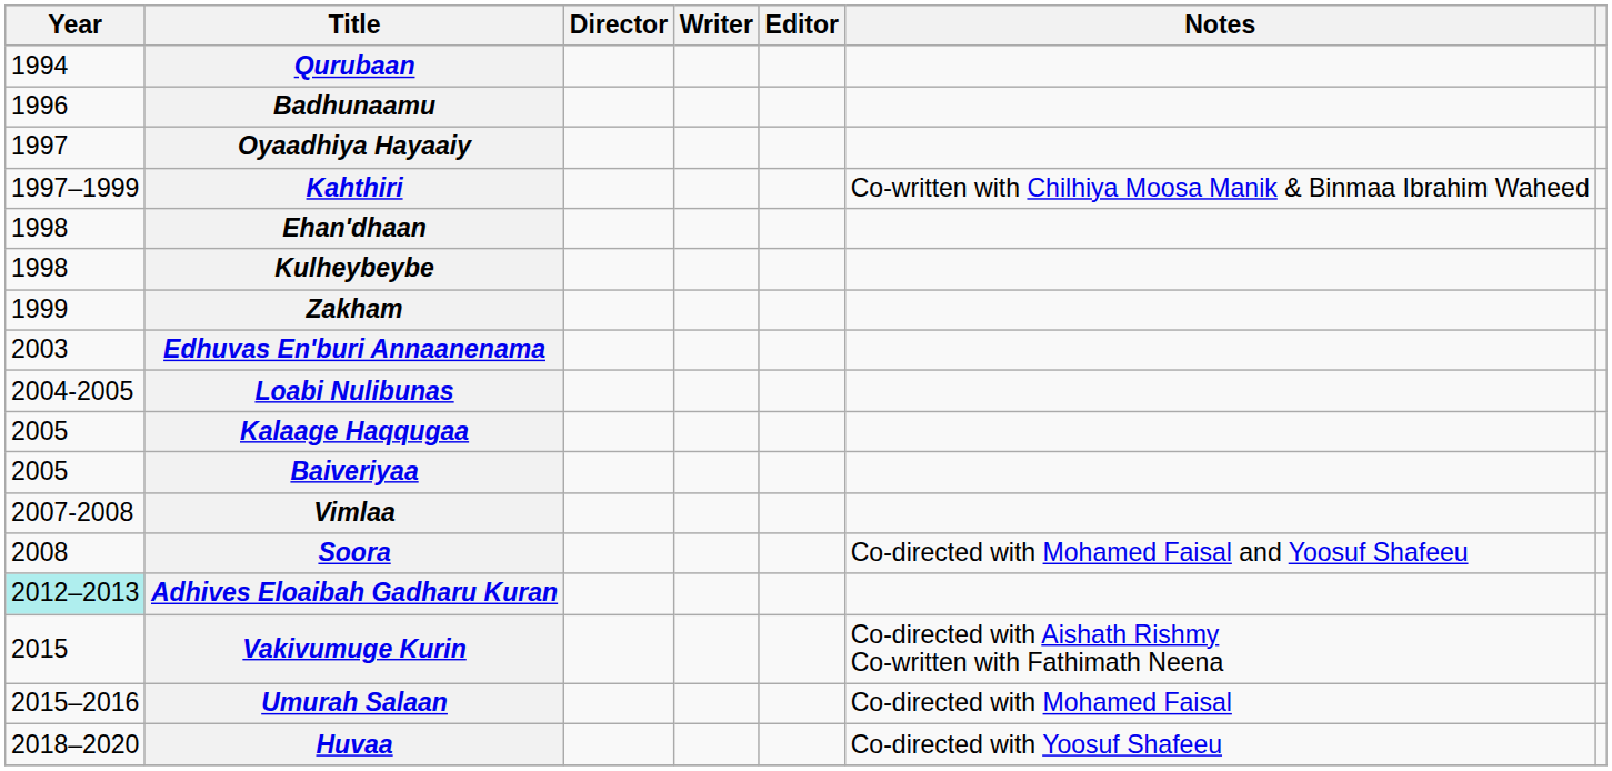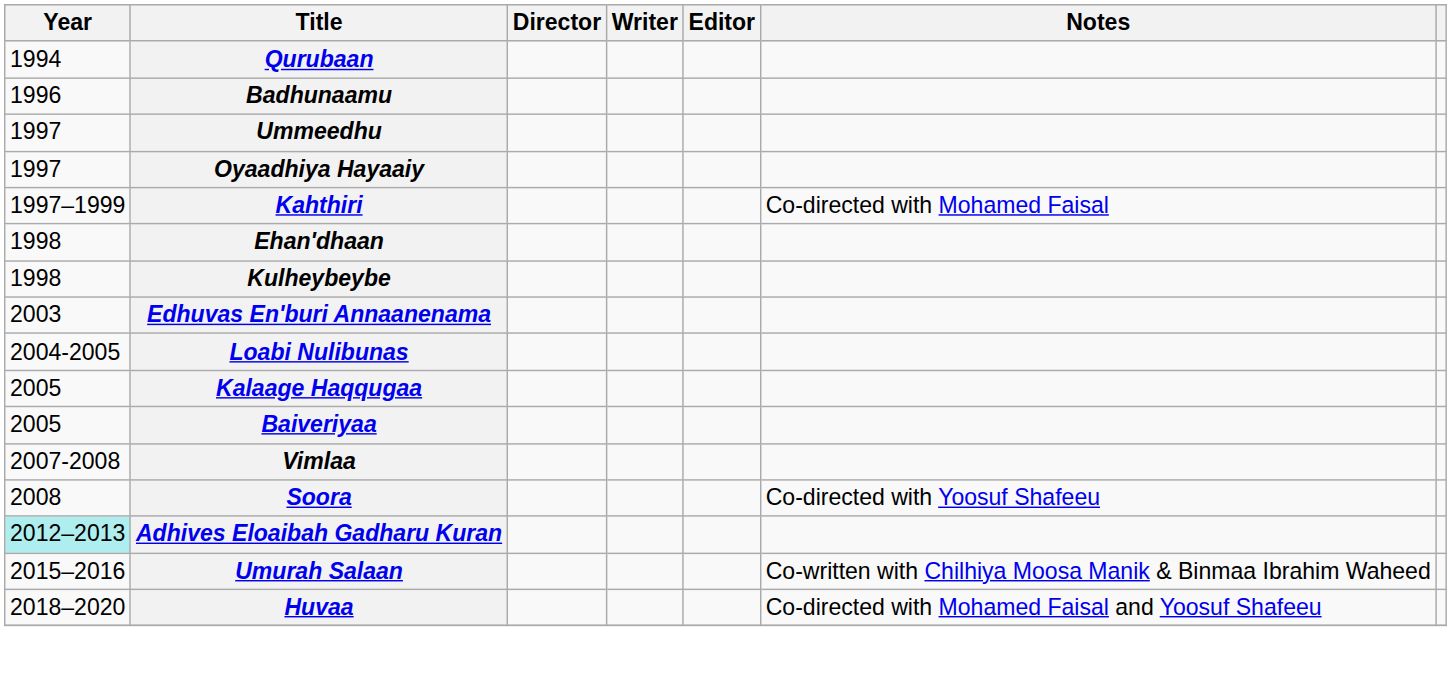 <table class="wikitable sortable plainrowheaders">
 <tr style="background:#ccc; text-align:center;">
 <th scope="col">Year</th>
 <th scope="col">Title</th>
 <th scope="col">Director</th>
 <th scope="col">Writer</th>
 <th scope="col">Editor</th>
 <th scope="col">Notes</th>
 <th scope="col" class="unsortable"></th>
 </tr>
 <tr>
 <td>1994</td>
 <th scope="row"><em><a href='#'>Qurubaan</a></em></th>
 <td></td>
 <td></td>
 <td></td>
 <td></td>
 <td style="text-align: center;"></td>
 </tr>
 <tr>
 <td>1996</td>
 <th scope="row"><em>Badhunaamu</em></th>
 <td></td>
 <td></td>
 <td></td>
 <td></td>
 <td style="text-align: center;"></td>
 </tr>
 <tr>
 <td>1997</td>
+<th scope="row"><em>Ummeedhu</em></th>
+<td></td>
+<td></td>
+<td></td>
+<td></td>
+<td style="text-align: center;"></td>
+</tr>
+<tr>
+<td>1997</td>
 <th scope="row"><em>Oyaadhiya Hayaaiy</em></th>
 <td></td>
 <td></td>
 <td></td>
 <td></td>
 <td style="text-align: center;"></td>
 </tr>
 <tr>
 <td>1997–1999</td>
 <th scope="row"><em><a href='#'>Kahthiri</a></em></th>
 <td></td>
 <td></td>
 <td></td>
-<td>Co-written with <a href='#'>Chilhiya Moosa Manik</a> & Binmaa Ibrahim Waheed</td>
+<td>Co-directed with <a href='#'>Mohamed Faisal</a></td>
 <td style="text-align: center;"></td>
 </tr>
 <tr>
 <td>1998</td>
 <th scope="row"><em>Ehan'dhaan</em></th>
 <td></td>
 <td></td>
 <td></td>
 <td></td>
 <td style="text-align: center;"></td>
 </tr>
 <tr>
 <td>1998</td>
 <th scope="row"><em>Kulheybeybe</em></th>
 <td></td>
 <td></td>
 <td></td>
 <td></td>
 <td style="text-align: center;"></td>
-</tr>
-<tr>
-<td>1999</td>
-<th scope="row"><em>Zakham</em></th>
-<td></td>
-<td></td>
-<td></td>
-<td></td>
-<td></td>
 </tr>
 <tr>
 <td>2003</td>
 <th scope="row"><em><a href='#'>Edhuvas En'buri Annaanenama</a></em></th>
 <td></td>
 <td></td>
 <td></td>
 <td></td>
 <td style="text-align: center;"></td>
 </tr>
 <tr>
 <td>2004-2005</td>
 <th scope="row"><em><a href='#'>Loabi Nulibunas</a></em></th>
 <td></td>
 <td></td>
 <td></td>
 <td></td>
 <td></td>
 </tr>
 <tr>
 <td>2005</td>
 <th scope="row"><em><a href='#'>Kalaage Haqqugaa</a></em></th>
 <td></td>
 <td></td>
 <td></td>
 <td></td>
 <td style="text-align: center;"></td>
 </tr>
 <tr>
 <td>2005</td>
 <th scope="row"><em><a href='#'>Baiveriyaa</a></em></th>
 <td></td>
 <td></td>
 <td></td>
 <td></td>
 <td style="text-align: center;"></td>
 </tr>
 <tr>
 <td>2007-2008</td>
 <th scope="row"><em>Vimlaa</em></th>
 <td></td>
 <td></td>
 <td></td>
 <td></td>
 <td></td>
 </tr>
 <tr>
 <td>2008</td>
 <th scope="row"><em><a href='#'>Soora</a></em></th>
 <td></td>
 <td></td>
 <td></td>
-<td>Co-directed with <a href='#'>Mohamed Faisal</a> and <a href='#'>Yoosuf Shafeeu</a></td>
+<td>Co-directed with <a href='#'>Yoosuf Shafeeu</a></td>
 <td style="text-align: center;"></td>
 </tr>
 <tr>
 <td style="background: paleturquoise;">2012–2013</td>
 <th scope="row"><em><a href='#'>Adhives Eloaibah Gadharu Kuran</a></em></th>
 <td></td>
 <td></td>
 <td></td>
 <td></td>
 <td style="text-align: center;"></td>
 </tr>
 <tr>
-<td>2015</td>
-<th scope="row"><em><a href='#'>Vakivumuge Kurin</a></em></th>
-<td></td>
-<td></td>
-<td></td>
-<td>Co-directed with <a href='#'>Aishath Rishmy</a><br>Co-written with Fathimath Neena</td>
-<td style="text-align: center;"></td>
-</tr>
-<tr>
 <td>2015–2016</td>
 <th scope="row"><em><a href='#'>Umurah Salaan</a></em></th>
 <td></td>
 <td></td>
 <td></td>
-<td>Co-directed with <a href='#'>Mohamed Faisal</a></td>
+<td>Co-written with <a href='#'>Chilhiya Moosa Manik</a> & Binmaa Ibrahim Waheed</td>
 <td style="text-align: center;"></td>
 </tr>
 <tr>
 <td>2018–2020</td>
 <th scope="row"><em><a href='#'>Huvaa</a></em></th>
 <td></td>
 <td></td>
 <td></td>
-<td>Co-directed with <a href='#'>Yoosuf Shafeeu</a></td>
+<td>Co-directed with <a href='#'>Mohamed Faisal</a> and <a href='#'>Yoosuf Shafeeu</a></td>
 <td style="text-align: center;"></td>
 </tr>
 <tr>
 </tr>
 </table>
